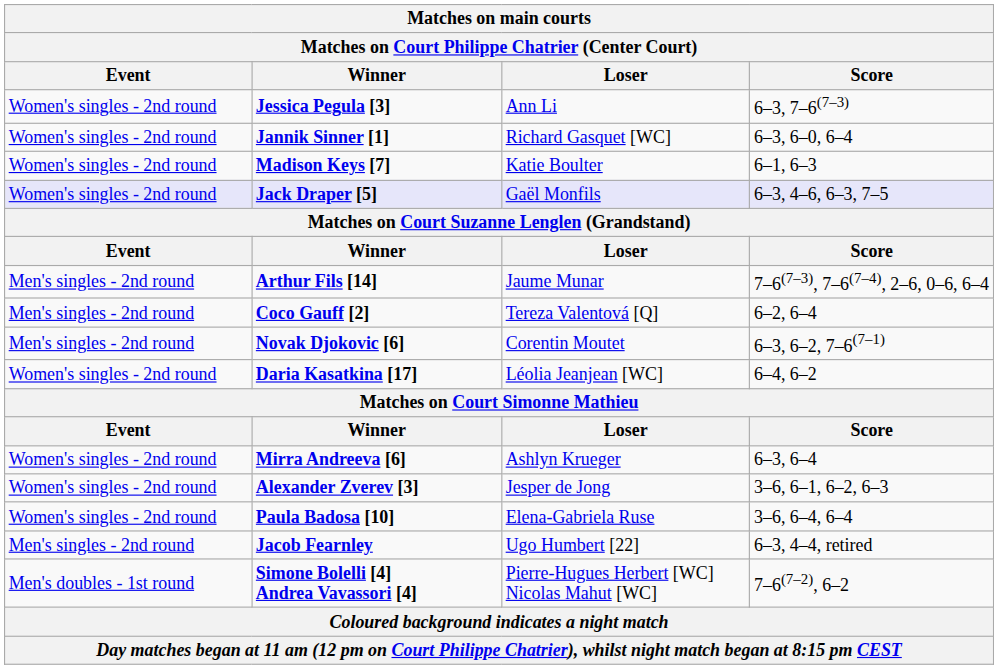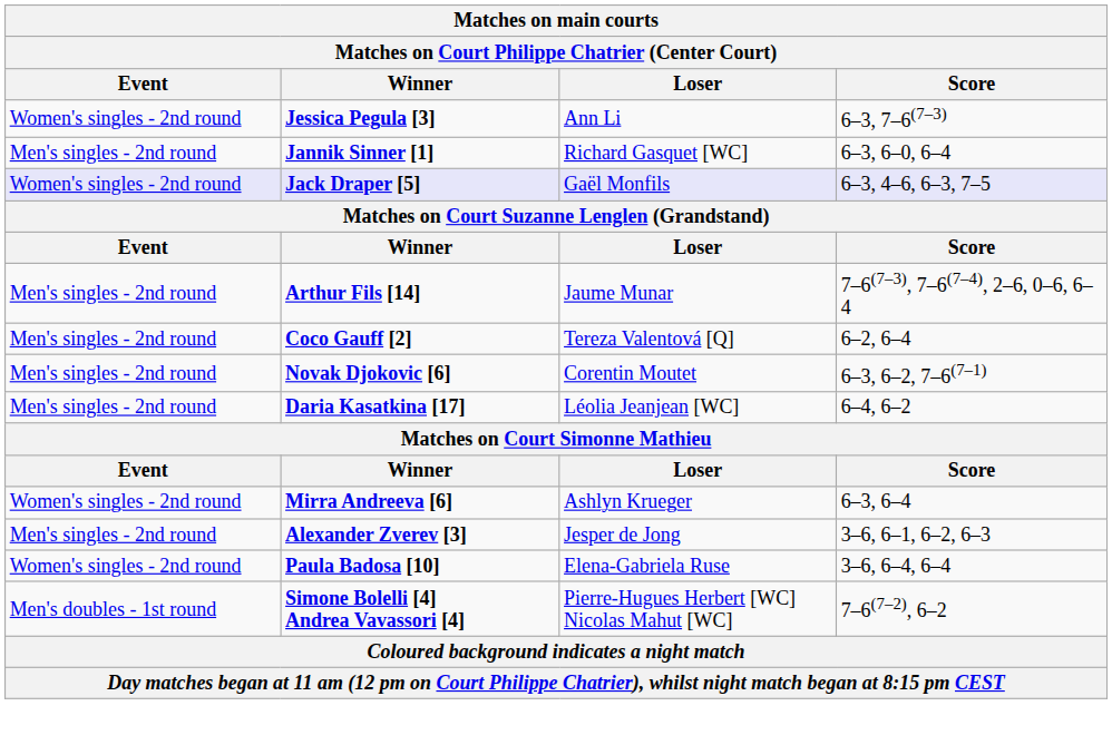 <table class="wikitable" style="margin:auto;">
 <tr>
 <th colspan=4 style=white-space:nowrap>Matches on main courts</th>
 </tr>
 <tr>
 <th colspan=4>Matches on <a href='#'>Court Philippe Chatrier</a> (Center Court)</th>
 </tr>
 <tr>
 <th width=250>Event</th>
 <th width=250>Winner</th>
 <th width=250>Loser</th>
 <th width=250>Score</th>
 </tr>
 <tr>
 <td><a href='#'>Women's singles - 2nd round</a></td>
 <td><strong> <a href='#'>Jessica Pegula</a> [3]</strong></td>
 <td> <a href='#'>Ann Li</a></td>
 <td>6–3, 7–6<sup>(7–3)</sup></td>
 </tr>
 <tr>
-<td><a href='#'>Women's singles - 2nd round</a></td>
+<td><a href='#'>Men's singles - 2nd round</a></td>
 <td><strong> <a href='#'>Jannik Sinner</a> [1] </strong></td>
 <td> <a href='#'>Richard Gasquet</a> [WC]</td>
 <td>6–3, 6–0, 6–4</td>
-</tr>
-<tr>
-<td><a href='#'>Women's singles - 2nd round</a></td>
-<td><strong> <a href='#'>Madison Keys</a> [7]</strong></td>
-<td> <a href='#'>Katie Boulter</a></td>
-<td>6–1, 6–3</td>
 </tr>
 <tr style="background:lavender">
 <td><a href='#'>Women's singles - 2nd round</a></td>
 <td><strong> <a href='#'>Jack Draper</a> [5] </strong></td>
 <td> <a href='#'>Gaël Monfils</a></td>
 <td>6–3, 4–6, 6–3, 7–5</td>
 </tr>
 <tr>
 <th colspan=4>Matches on <a href='#'>Court Suzanne Lenglen</a> (Grandstand)</th>
 </tr>
 <tr>
 <th width=250>Event</th>
 <th width=250>Winner</th>
 <th width=250>Loser</th>
 <th width=250>Score</th>
 </tr>
 <tr>
 <td><a href='#'>Men's singles - 2nd round</a></td>
 <td><strong> <a href='#'>Arthur Fils</a> [14]</strong></td>
 <td> <a href='#'>Jaume Munar</a></td>
 <td>7–6<sup>(7–3)</sup>, 7–6<sup>(7–4)</sup>, 2–6, 0–6, 6–4</td>
 </tr>
 <tr>
 <td><a href='#'>Men's singles - 2nd round</a></td>
 <td><strong> <a href='#'>Coco Gauff</a> [2]</strong></td>
 <td> <a href='#'>Tereza Valentová</a> [Q]</td>
 <td>6–2, 6–4</td>
 </tr>
 <tr>
 <td><a href='#'>Men's singles - 2nd round</a></td>
 <td><strong> <a href='#'>Novak Djokovic</a> [6]</strong></td>
 <td> <a href='#'>Corentin Moutet</a></td>
 <td>6–3, 6–2, 7–6<sup>(7–1)</sup></td>
 </tr>
 <tr>
-<td><a href='#'>Women's singles - 2nd round</a></td>
+<td><a href='#'>Men's singles - 2nd round</a></td>
 <td><strong> <a href='#'>Daria Kasatkina</a> [17]</strong></td>
 <td> <a href='#'>Léolia Jeanjean</a> [WC]</td>
 <td>6–4, 6–2</td>
 </tr>
 <tr>
 <th colspan=4>Matches on <a href='#'>Court Simonne Mathieu</a></th>
 </tr>
 <tr>
 <th width=250>Event</th>
 <th width=250>Winner</th>
 <th width=250>Loser</th>
 <th width=250>Score</th>
 </tr>
 <tr>
 <td><a href='#'>Women's singles - 2nd round</a></td>
 <td><strong> <a href='#'>Mirra Andreeva</a> [6]</strong></td>
 <td> <a href='#'>Ashlyn Krueger</a></td>
 <td>6–3, 6–4</td>
 </tr>
 <tr>
-<td><a href='#'>Women's singles - 2nd round</a></td>
+<td><a href='#'>Men's singles - 2nd round</a></td>
 <td><strong> <a href='#'>Alexander Zverev</a> [3]</strong></td>
 <td> <a href='#'>Jesper de Jong</a></td>
 <td>3–6, 6–1, 6–2, 6–3</td>
 </tr>
 <tr>
 <td><a href='#'>Women's singles - 2nd round</a></td>
 <td><strong> <a href='#'>Paula Badosa</a> [10]</strong></td>
 <td> <a href='#'>Elena-Gabriela Ruse</a></td>
 <td>3–6, 6–4, 6–4</td>
-</tr>
-<tr>
-<td><a href='#'>Men's singles - 2nd round</a></td>
-<td><strong> <a href='#'>Jacob Fearnley</a></strong></td>
-<td> <a href='#'>Ugo Humbert</a> [22]</td>
-<td>6–3, 4–4, retired</td>
 </tr>
 <tr>
 <td><a href='#'>Men's doubles - 1st round</a></td>
 <td><strong> <a href='#'>Simone Bolelli</a> [4]<br> <a href='#'>Andrea Vavassori</a> [4]</strong></td>
 <td> <a href='#'>Pierre-Hugues Herbert</a> [WC]<br> <a href='#'>Nicolas Mahut</a> [WC]</td>
 <td>7–6<sup>(7–2)</sup>, 6–2</td>
 </tr>
 <tr>
 <th colspan=4><em>Coloured background indicates a night match</em></th>
 </tr>
 <tr>
 <th colspan=4><em>Day matches began at 11 am (12 pm on <a href='#'>Court Philippe Chatrier</a>), whilst night match began at 8:15 pm <a href='#'>CEST</a></em></th>
 </tr>
 </table>
